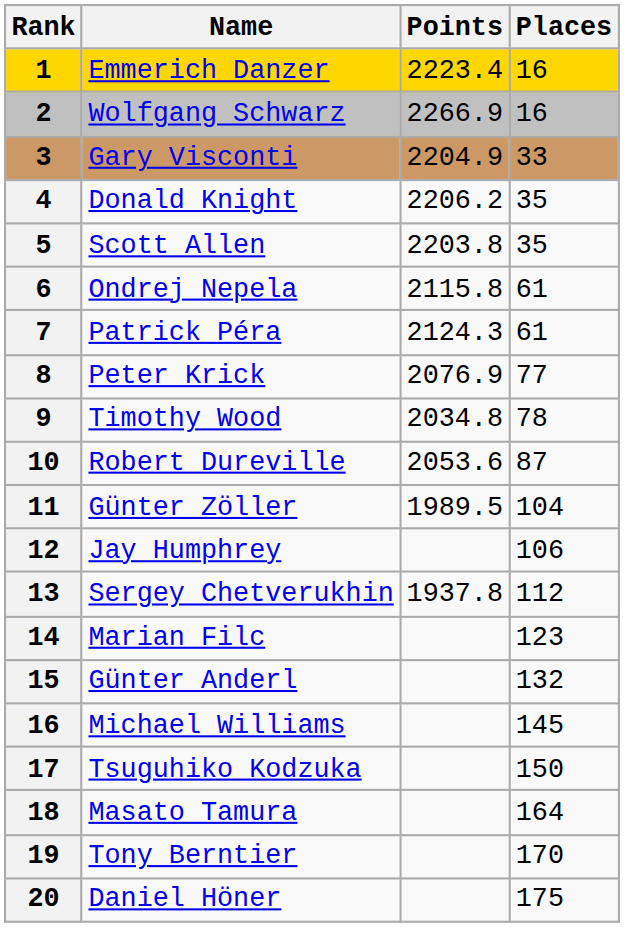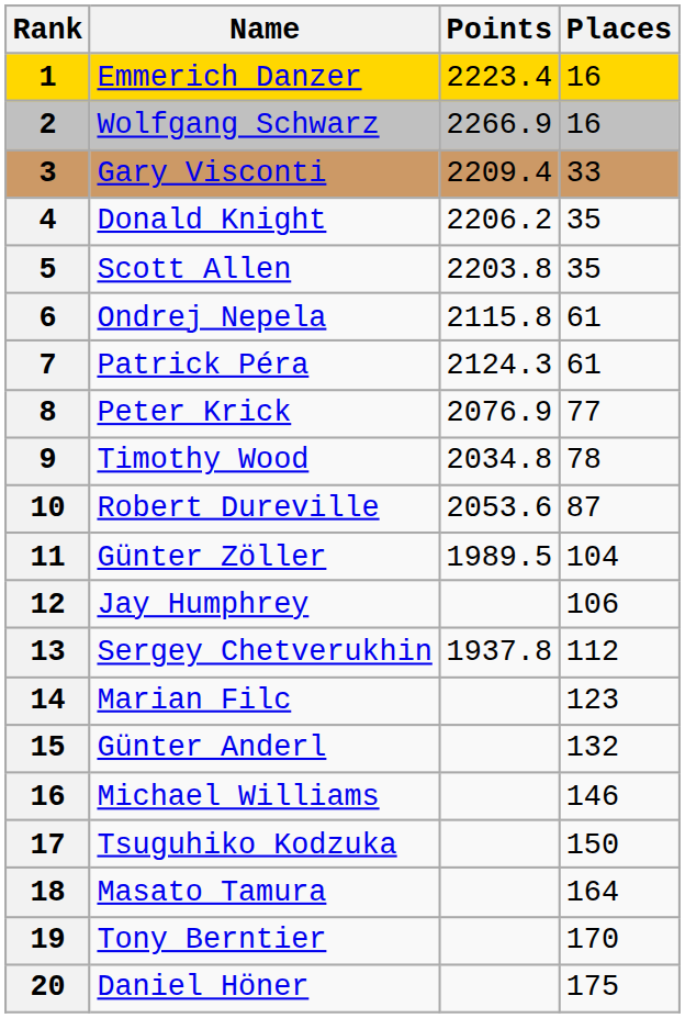 <table class="wikitable">
 <tr>
 <th>Rank</th>
 <th>Name</th>
 <th>Points</th>
 <th>Places</th>
 </tr>
 <tr bgcolor=gold>
 <td align=center><strong>1</strong></td>
 <td> <a href='#'>Emmerich Danzer</a></td>
 <td>2223.4</td>
 <td>16</td>
 </tr>
 <tr bgcolor=silver>
 <td align=center><strong>2</strong></td>
 <td> <a href='#'>Wolfgang Schwarz</a></td>
 <td>2266.9</td>
 <td>16</td>
 </tr>
 <tr bgcolor=cc9966>
 <td align=center><strong>3</strong></td>
 <td> <a href='#'>Gary Visconti</a></td>
-<td>2204.9</td>
+<td>2209.4</td>
 <td>33</td>
 </tr>
 <tr>
 <th>4</th>
 <td> <a href='#'>Donald Knight</a></td>
 <td>2206.2</td>
 <td>35</td>
 </tr>
 <tr>
 <th>5</th>
 <td> <a href='#'>Scott Allen</a></td>
 <td>2203.8</td>
 <td>35</td>
 </tr>
 <tr>
 <th>6</th>
 <td> <a href='#'>Ondrej Nepela</a></td>
 <td>2115.8</td>
 <td>61</td>
 </tr>
 <tr>
 <th>7</th>
 <td> <a href='#'>Patrick Péra</a></td>
 <td>2124.3</td>
 <td>61</td>
 </tr>
 <tr>
 <th>8</th>
 <td> <a href='#'>Peter Krick</a></td>
 <td>2076.9</td>
 <td>77</td>
 </tr>
 <tr>
 <th>9</th>
 <td> <a href='#'>Timothy Wood</a></td>
 <td>2034.8</td>
 <td>78</td>
 </tr>
 <tr>
 <th>10</th>
 <td> <a href='#'>Robert Dureville</a></td>
 <td>2053.6</td>
 <td>87</td>
 </tr>
 <tr>
 <th>11</th>
 <td> <a href='#'>Günter Zöller</a></td>
 <td>1989.5</td>
 <td>104</td>
 </tr>
 <tr>
 <th>12</th>
 <td> <a href='#'>Jay Humphrey</a></td>
 <td></td>
 <td>106</td>
 </tr>
 <tr>
 <th>13</th>
 <td> <a href='#'>Sergey Chetverukhin</a></td>
 <td>1937.8</td>
 <td>112</td>
 </tr>
 <tr>
 <th>14</th>
 <td> <a href='#'>Marian Filc</a></td>
 <td></td>
 <td>123</td>
 </tr>
 <tr>
 <th>15</th>
 <td> <a href='#'>Günter Anderl</a></td>
 <td></td>
 <td>132</td>
 </tr>
 <tr>
 <th>16</th>
 <td> <a href='#'>Michael Williams</a></td>
 <td></td>
-<td>145</td>
+<td>146</td>
 </tr>
 <tr>
 <th>17</th>
 <td> <a href='#'>Tsuguhiko Kodzuka</a></td>
 <td></td>
 <td>150</td>
 </tr>
 <tr>
 <th>18</th>
 <td> <a href='#'>Masato Tamura</a></td>
 <td></td>
 <td>164</td>
 </tr>
 <tr>
 <th>19</th>
 <td> <a href='#'>Tony Berntier</a></td>
 <td></td>
 <td>170</td>
 </tr>
 <tr>
 <th>20</th>
 <td> <a href='#'>Daniel Höner</a></td>
 <td></td>
 <td>175</td>
 </tr>
 </table>
